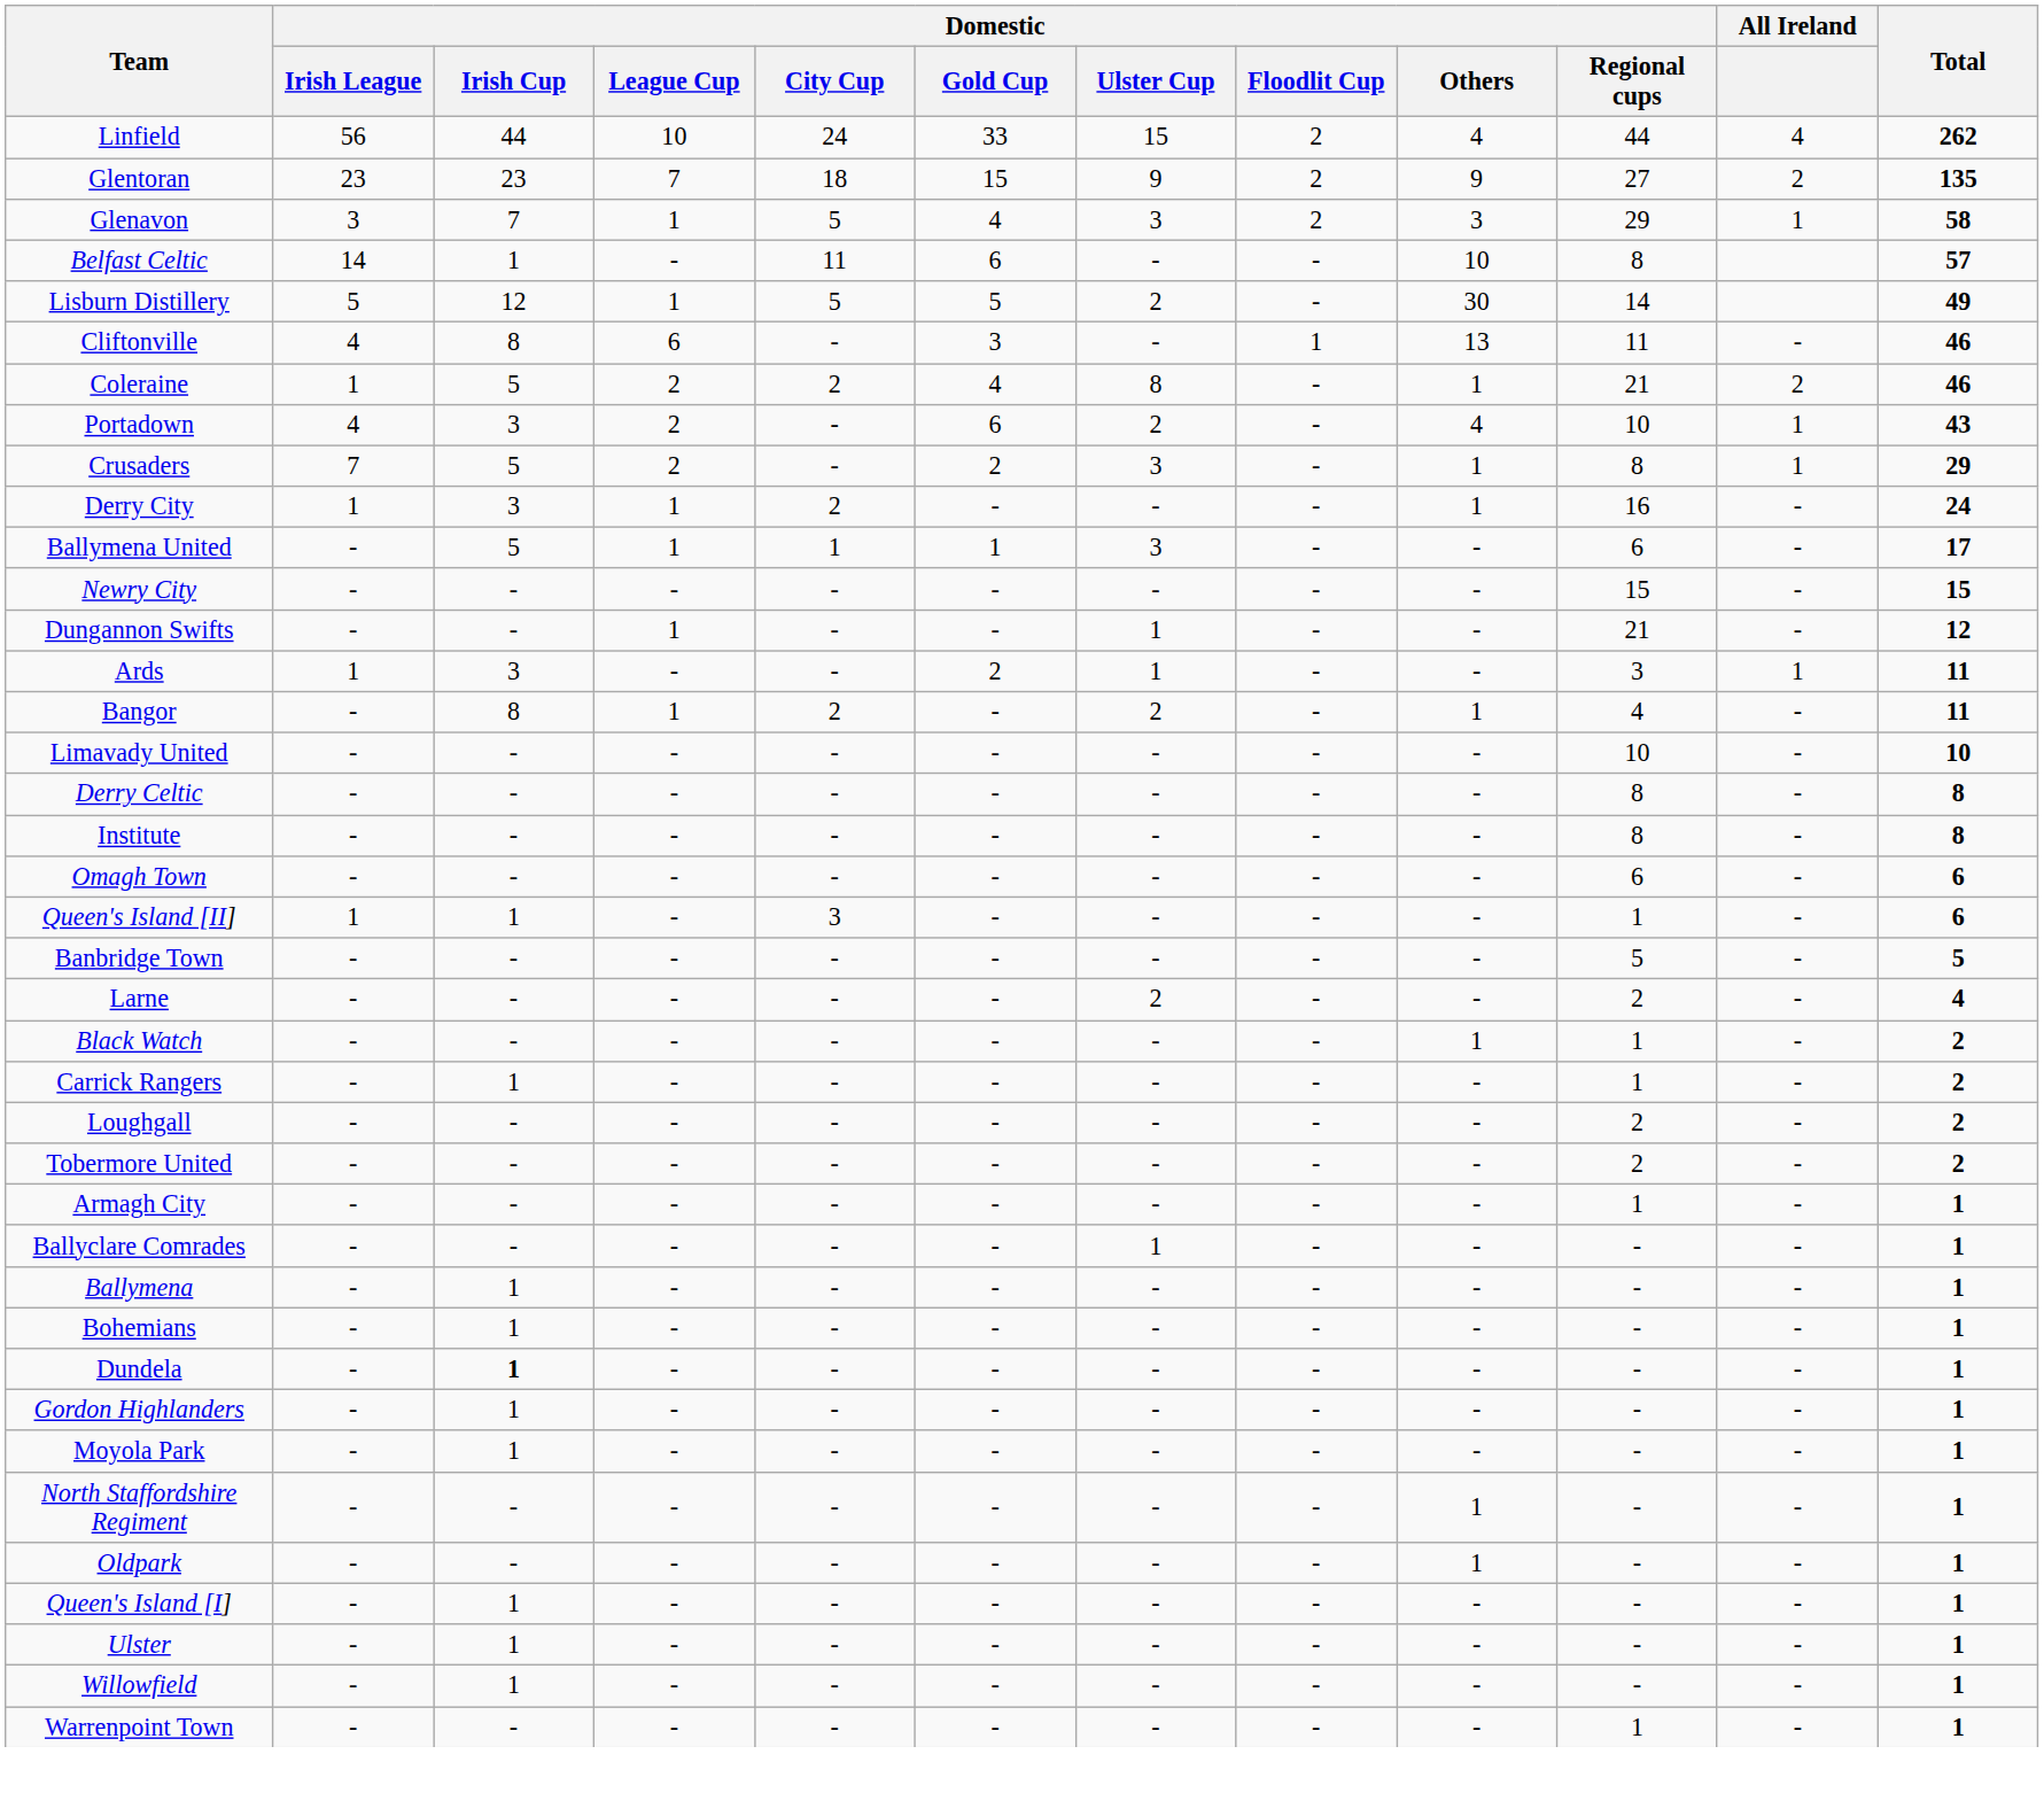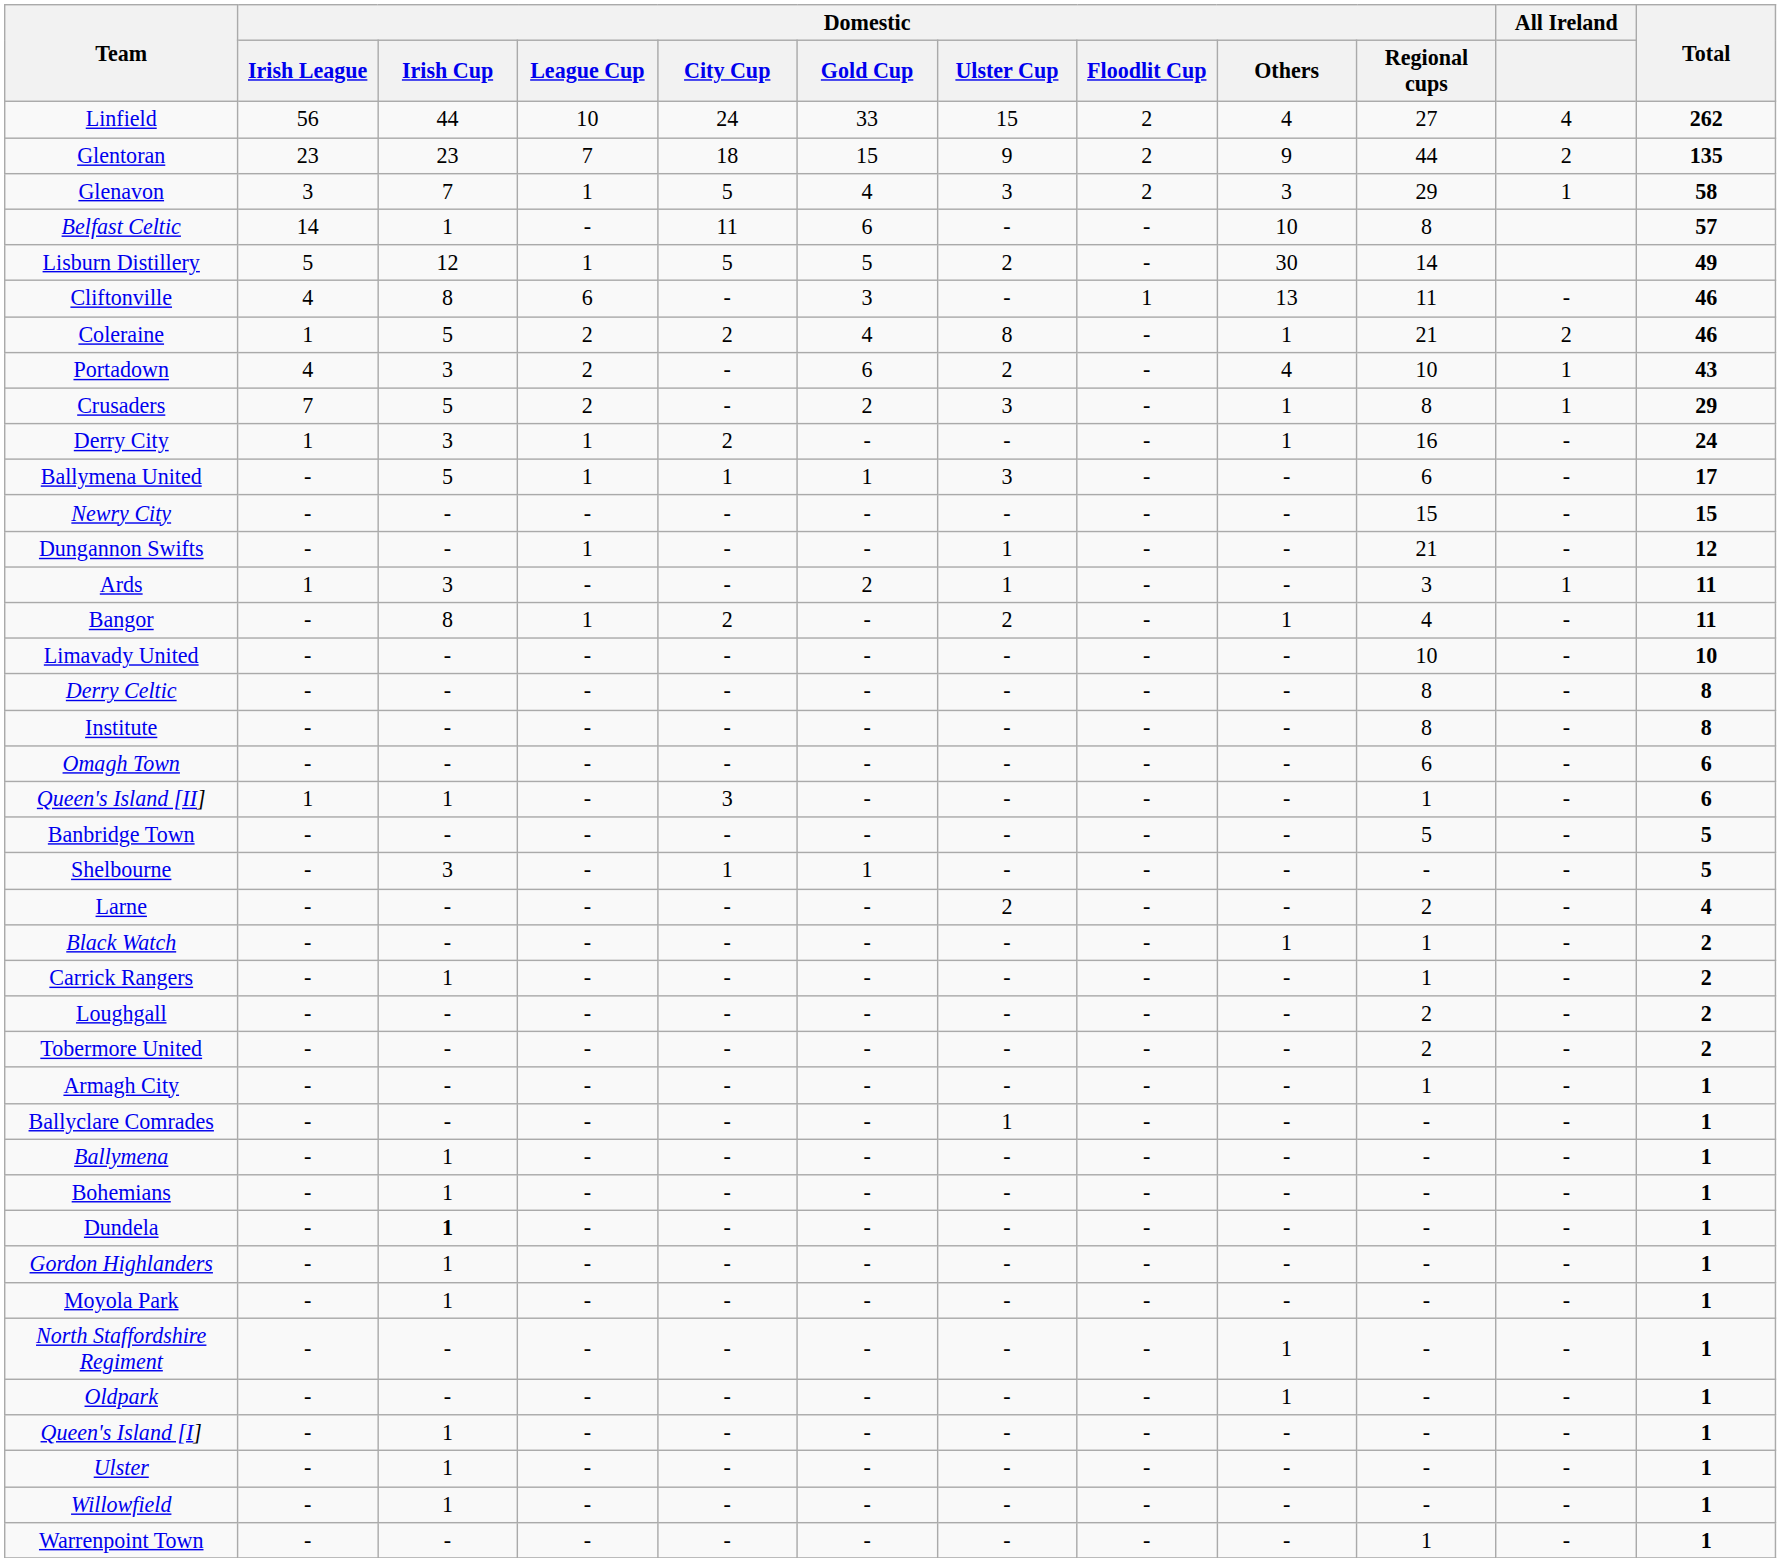 <table class="wikitable sortable" style="font-size:97%; text-align: center">
 <tr>
 <th rowspan=2 width=10% class="wikitable sortable">Team</th>
 <th colspan=9 width=18% class="unsortable">Domestic</th>
 <th colspan=1 width=6% class="unsortable">All Ireland</th>
 <th rowspan=2 width=6% class="wikitable sortable">Total</th>
 </tr>
 <tr>
 <th data-sort-type="number" width=6%><a href='#'>Irish League</a></th>
 <th data-sort-type="number" width=6%><a href='#'>Irish Cup</a></th>
 <th data-sort-type="number" width=6%><a href='#'>League Cup</a></th>
 <th data-sort-type="number" width=6%><a href='#'>City Cup</a></th>
 <th data-sort-type="number" width=6%><a href='#'>Gold Cup</a></th>
 <th data-sort-type="number" width=6%><a href='#'>Ulster Cup</a></th>
 <th data-sort-type="number" width=6%><a href='#'>Floodlit Cup</a></th>
 <th data-sort-type="number" width=6%>Others </th>
 <th data-sort-type="number" width=6%>Regional cups </th>
 <th data-sort-type="number" width=6%></th>
 </tr>
 <tr>
 <td><a href='#'>Linfield</a></td>
 <td>56</td>
 <td>44</td>
 <td>10</td>
 <td>24</td>
 <td>33</td>
 <td>15</td>
 <td>2</td>
 <td>4</td>
-<td>44</td>
+<td>27</td>
 <td>4</td>
 <td><strong>262</strong></td>
 </tr>
 <tr>
 <td><a href='#'>Glentoran</a></td>
 <td>23</td>
 <td>23</td>
 <td>7</td>
 <td>18</td>
 <td>15</td>
 <td>9</td>
 <td>2</td>
 <td>9</td>
-<td>27</td>
+<td>44</td>
 <td>2</td>
 <td><strong>135</strong></td>
 </tr>
 <tr>
 <td><a href='#'>Glenavon</a></td>
 <td>3</td>
 <td>7</td>
 <td>1</td>
 <td>5</td>
 <td>4</td>
 <td>3</td>
 <td>2</td>
 <td>3</td>
 <td>29</td>
 <td>1</td>
 <td><strong>58</strong></td>
 </tr>
 <tr>
 <td><em><a href='#'>Belfast Celtic</a></em></td>
 <td>14</td>
 <td>1</td>
 <td>-</td>
 <td>11</td>
 <td>6</td>
 <td>-</td>
 <td>-</td>
 <td>10</td>
 <td>8</td>
 <td></td>
 <td><strong>57</strong></td>
 </tr>
 <tr>
 <td><a href='#'>Lisburn Distillery</a></td>
 <td>5</td>
 <td>12</td>
 <td>1</td>
 <td>5</td>
 <td>5</td>
 <td>2</td>
 <td>-</td>
 <td>30</td>
 <td>14</td>
 <td></td>
 <td><strong>49</strong></td>
 </tr>
 <tr>
 <td><a href='#'>Cliftonville</a></td>
 <td>4</td>
 <td>8</td>
 <td>6</td>
 <td>-</td>
 <td>3</td>
 <td>-</td>
 <td>1</td>
 <td>13</td>
 <td>11</td>
 <td>-</td>
 <td><strong>46</strong></td>
 </tr>
 <tr>
 <td><a href='#'>Coleraine</a></td>
 <td>1</td>
 <td>5</td>
 <td>2</td>
 <td>2</td>
 <td>4</td>
 <td>8</td>
 <td>-</td>
 <td>1</td>
 <td>21</td>
 <td>2</td>
 <td><strong>46</strong></td>
 </tr>
 <tr>
 <td><a href='#'>Portadown</a></td>
 <td>4</td>
 <td>3</td>
 <td>2</td>
 <td>-</td>
 <td>6</td>
 <td>2</td>
 <td>-</td>
 <td>4</td>
 <td>10</td>
 <td>1</td>
 <td><strong>43</strong></td>
 </tr>
 <tr>
 <td><a href='#'>Crusaders</a></td>
 <td>7</td>
 <td>5</td>
 <td>2</td>
 <td>-</td>
 <td>2</td>
 <td>3</td>
 <td>-</td>
 <td>1</td>
 <td>8</td>
 <td>1</td>
 <td><strong>29</strong></td>
 </tr>
 <tr>
 <td><a href='#'>Derry City</a></td>
 <td>1</td>
 <td>3</td>
 <td>1</td>
 <td>2</td>
 <td>-</td>
 <td>-</td>
 <td>-</td>
 <td>1</td>
 <td>16</td>
 <td>-</td>
 <td><strong>24</strong></td>
 </tr>
 <tr>
 <td><a href='#'>Ballymena United</a></td>
 <td>-</td>
 <td>5</td>
 <td>1</td>
 <td>1</td>
 <td>1</td>
 <td>3</td>
 <td>-</td>
 <td>-</td>
 <td>6</td>
 <td>-</td>
 <td><strong>17</strong></td>
 </tr>
 <tr>
 <td><em><a href='#'>Newry City</a></em></td>
 <td>-</td>
 <td>-</td>
 <td>-</td>
 <td>-</td>
 <td>-</td>
 <td>-</td>
 <td>-</td>
 <td>-</td>
 <td>15</td>
 <td>-</td>
 <td><strong>15</strong></td>
 </tr>
 <tr>
 <td><a href='#'>Dungannon Swifts</a></td>
 <td>-</td>
 <td>-</td>
 <td>1</td>
 <td>-</td>
 <td>-</td>
 <td>1</td>
 <td>-</td>
 <td>-</td>
 <td>21</td>
 <td>-</td>
 <td><strong>12</strong></td>
 </tr>
 <tr>
 <td><a href='#'>Ards</a></td>
 <td>1</td>
 <td>3</td>
 <td>-</td>
 <td>-</td>
 <td>2</td>
 <td>1</td>
 <td>-</td>
 <td>-</td>
 <td>3</td>
 <td>1</td>
 <td><strong>11</strong></td>
 </tr>
 <tr>
 <td><a href='#'>Bangor</a></td>
 <td>-</td>
 <td>8</td>
 <td>1</td>
 <td>2</td>
 <td>-</td>
 <td>2</td>
 <td>-</td>
 <td>1</td>
 <td>4</td>
 <td>-</td>
 <td><strong>11</strong></td>
 </tr>
 <tr>
 <td><a href='#'>Limavady United</a></td>
 <td>-</td>
 <td>-</td>
 <td>-</td>
 <td>-</td>
 <td>-</td>
 <td>-</td>
 <td>-</td>
 <td>-</td>
 <td>10</td>
 <td>-</td>
 <td><strong>10</strong></td>
 </tr>
 <tr>
 <td><em><a href='#'>Derry Celtic</a></em></td>
 <td>-</td>
 <td>-</td>
 <td>-</td>
 <td>-</td>
 <td>-</td>
 <td>-</td>
 <td>-</td>
 <td>-</td>
 <td>8</td>
 <td>-</td>
 <td><strong>8</strong></td>
 </tr>
 <tr>
 <td><a href='#'>Institute</a></td>
 <td>-</td>
 <td>-</td>
 <td>-</td>
 <td>-</td>
 <td>-</td>
 <td>-</td>
 <td>-</td>
 <td>-</td>
 <td>8</td>
 <td>-</td>
 <td><strong>8</strong></td>
 </tr>
 <tr>
 <td><em><a href='#'>Omagh Town</a></em></td>
 <td>-</td>
 <td>-</td>
 <td>-</td>
 <td>-</td>
 <td>-</td>
 <td>-</td>
 <td>-</td>
 <td>-</td>
 <td>6</td>
 <td>-</td>
 <td><strong>6</strong></td>
 </tr>
 <tr>
 <td><em><a href='#'>Queen's Island [II</a>]</em></td>
 <td>1</td>
 <td>1</td>
 <td>-</td>
 <td>3</td>
 <td>-</td>
 <td>-</td>
 <td>-</td>
 <td>-</td>
 <td>1</td>
 <td>-</td>
 <td><strong>6</strong></td>
 </tr>
 <tr>
 <td><a href='#'>Banbridge Town</a></td>
 <td>-</td>
 <td>-</td>
 <td>-</td>
 <td>-</td>
 <td>-</td>
 <td>-</td>
 <td>-</td>
 <td>-</td>
 <td>5</td>
 <td>-</td>
 <td><strong>5</strong></td>
 </tr>
 <tr>
+<td><a href='#'>Shelbourne</a></td>
+<td>-</td>
+<td>3</td>
+<td>-</td>
+<td>1</td>
+<td>1</td>
+<td>-</td>
+<td>-</td>
+<td>-</td>
+<td>-</td>
+<td>-</td>
+<td><strong>5</strong></td>
+</tr>
+<tr>
 <td><a href='#'>Larne</a></td>
 <td>-</td>
 <td>-</td>
 <td>-</td>
 <td>-</td>
 <td>-</td>
 <td>2</td>
 <td>-</td>
 <td>-</td>
 <td>2</td>
 <td>-</td>
 <td><strong>4</strong></td>
 </tr>
 <tr>
 <td><em><a href='#'>Black Watch</a></em></td>
 <td>-</td>
 <td>-</td>
 <td>-</td>
 <td>-</td>
 <td>-</td>
 <td>-</td>
 <td>-</td>
 <td>1</td>
 <td>1</td>
 <td>-</td>
 <td><strong>2</strong></td>
 </tr>
 <tr>
 <td><a href='#'>Carrick Rangers</a></td>
 <td>-</td>
 <td>1</td>
 <td>-</td>
 <td>-</td>
 <td>-</td>
 <td>-</td>
 <td>-</td>
 <td>-</td>
 <td>1</td>
 <td>-</td>
 <td><strong>2</strong></td>
 </tr>
 <tr>
 <td><a href='#'>Loughgall</a></td>
 <td>-</td>
 <td>-</td>
 <td>-</td>
 <td>-</td>
 <td>-</td>
 <td>-</td>
 <td>-</td>
 <td>-</td>
 <td>2</td>
 <td>-</td>
 <td><strong>2</strong></td>
 </tr>
 <tr>
 <td><a href='#'>Tobermore United</a></td>
 <td>-</td>
 <td>-</td>
 <td>-</td>
 <td>-</td>
 <td>-</td>
 <td>-</td>
 <td>-</td>
 <td>-</td>
 <td>2</td>
 <td>-</td>
 <td><strong>2</strong></td>
 </tr>
 <tr>
 <td><a href='#'>Armagh City</a></td>
 <td>-</td>
 <td>-</td>
 <td>-</td>
 <td>-</td>
 <td>-</td>
 <td>-</td>
 <td>-</td>
 <td>-</td>
 <td>1</td>
 <td>-</td>
 <td><strong>1</strong></td>
 </tr>
 <tr>
 <td><a href='#'>Ballyclare Comrades</a></td>
 <td>-</td>
 <td>-</td>
 <td>-</td>
 <td>-</td>
 <td>-</td>
 <td>1</td>
 <td>-</td>
 <td>-</td>
 <td>-</td>
 <td>-</td>
 <td><strong>1</strong></td>
 </tr>
 <tr>
 <td><em><a href='#'>Ballymena</a></em></td>
 <td>-</td>
 <td>1</td>
 <td>-</td>
 <td>-</td>
 <td>-</td>
 <td>-</td>
 <td>-</td>
 <td>-</td>
 <td>-</td>
 <td>-</td>
 <td><strong>1</strong></td>
 </tr>
 <tr>
 <td><a href='#'>Bohemians</a></td>
 <td>-</td>
 <td>1</td>
 <td>-</td>
 <td>-</td>
 <td>-</td>
 <td>-</td>
 <td>-</td>
 <td>-</td>
 <td>-</td>
 <td>-</td>
 <td><strong>1</strong></td>
 </tr>
 <tr>
 <td><a href='#'>Dundela</a></td>
 <td>-</td>
 <td><strong>1</strong></td>
 <td>-</td>
 <td>-</td>
 <td>-</td>
 <td>-</td>
 <td>-</td>
 <td>-</td>
 <td>-</td>
 <td>-</td>
 <td><strong>1</strong></td>
 </tr>
 <tr>
 <td><em><a href='#'>Gordon Highlanders</a></em></td>
 <td>-</td>
 <td>1</td>
 <td>-</td>
 <td>-</td>
 <td>-</td>
 <td>-</td>
 <td>-</td>
 <td>-</td>
 <td>-</td>
 <td>-</td>
 <td><strong>1</strong></td>
 </tr>
 <tr>
 <td><a href='#'>Moyola Park</a></td>
 <td>-</td>
 <td>1</td>
 <td>-</td>
 <td>-</td>
 <td>-</td>
 <td>-</td>
 <td>-</td>
 <td>-</td>
 <td>-</td>
 <td>-</td>
 <td><strong>1</strong></td>
 </tr>
 <tr>
 <td><em><a href='#'>North Staffordshire Regiment</a></em></td>
 <td>-</td>
 <td>-</td>
 <td>-</td>
 <td>-</td>
 <td>-</td>
 <td>-</td>
 <td>-</td>
 <td>1</td>
 <td>-</td>
 <td>-</td>
 <td><strong>1</strong></td>
 </tr>
 <tr>
 <td><em><a href='#'>Oldpark</a></em></td>
 <td>-</td>
 <td>-</td>
 <td>-</td>
 <td>-</td>
 <td>-</td>
 <td>-</td>
 <td>-</td>
 <td>1</td>
 <td>-</td>
 <td>-</td>
 <td><strong>1</strong></td>
 </tr>
 <tr>
 <td><em><a href='#'>Queen's Island [I</a>]</em></td>
 <td>-</td>
 <td>1</td>
 <td>-</td>
 <td>-</td>
 <td>-</td>
 <td>-</td>
 <td>-</td>
 <td>-</td>
 <td>-</td>
 <td>-</td>
 <td><strong>1</strong></td>
 </tr>
 <tr>
 <td><em><a href='#'>Ulster</a></em></td>
 <td>-</td>
 <td>1</td>
 <td>-</td>
 <td>-</td>
 <td>-</td>
 <td>-</td>
 <td>-</td>
 <td>-</td>
 <td>-</td>
 <td>-</td>
 <td><strong>1</strong></td>
 </tr>
 <tr>
 <td><em><a href='#'>Willowfield</a></em></td>
 <td>-</td>
 <td>1</td>
 <td>-</td>
 <td>-</td>
 <td>-</td>
 <td>-</td>
 <td>-</td>
 <td>-</td>
 <td>-</td>
 <td>-</td>
 <td><strong>1</strong></td>
 </tr>
 <tr>
 <td><a href='#'>Warrenpoint Town</a></td>
 <td>-</td>
 <td>-</td>
 <td>-</td>
 <td>-</td>
 <td>-</td>
 <td>-</td>
 <td>-</td>
 <td>-</td>
 <td>1</td>
 <td>-</td>
 <td><strong>1</strong></td>
 </tr>
 <tr>
 </tr>
 </table>
